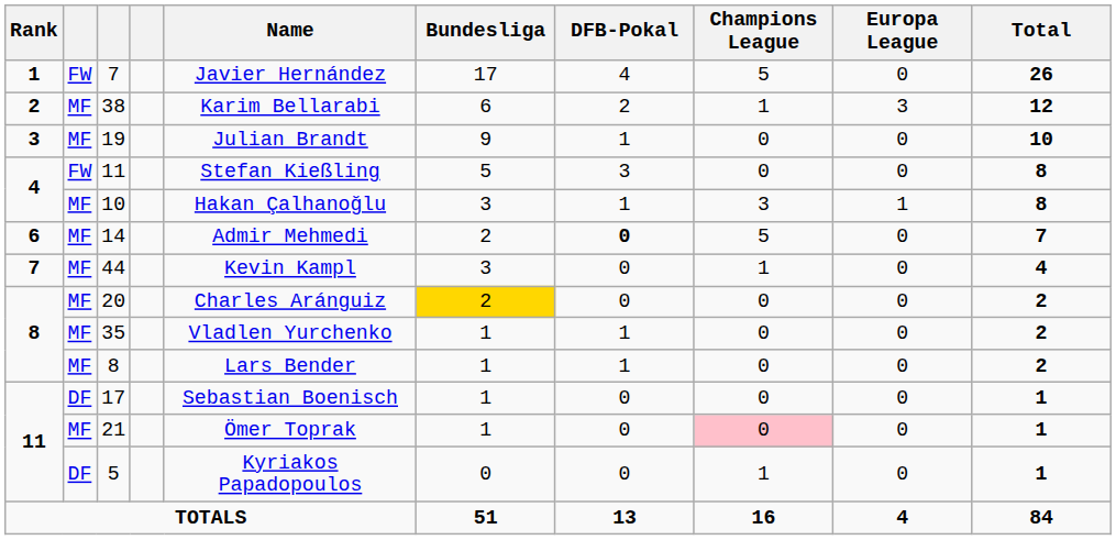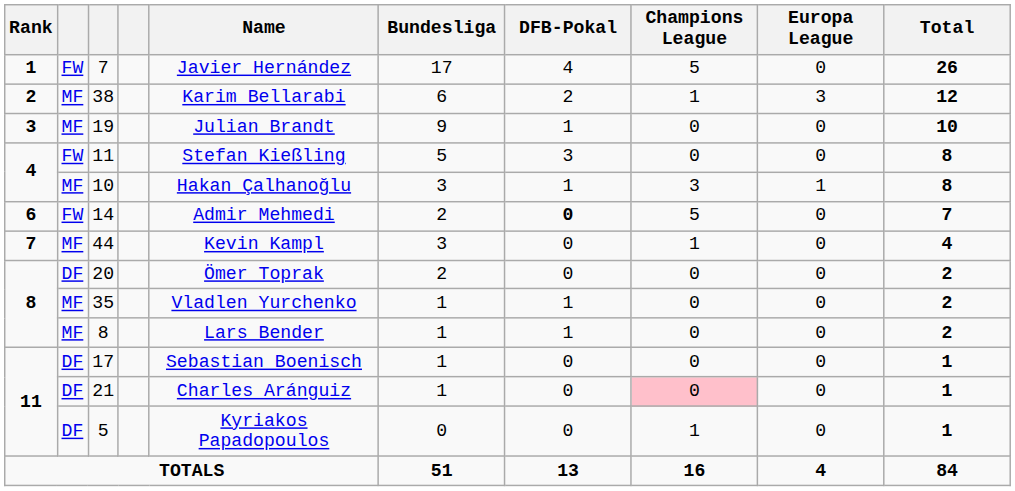 <table class="wikitable sortable" style="font-size: 95%; text-align: center;">
 <tr>
 <th width=15>Rank</th>
 <th width=15></th>
 <th width=15></th>
 <th width=15></th>
 <th width=150>Name</th>
 <th width=80>Bundesliga</th>
 <th width=80>DFB-Pokal</th>
 <th width=80>Champions League</th>
 <th width=80>Europa League</th>
 <th width=80>Total</th>
 </tr>
 <tr>
 <td><strong>1</strong></td>
 <td><a href='#'>FW</a></td>
 <td>7</td>
 <td></td>
 <td><a href='#'>Javier Hernández</a></td>
 <td>17</td>
 <td>4</td>
 <td>5</td>
 <td>0</td>
 <td><strong>26</strong></td>
 </tr>
 <tr>
 <td><strong>2</strong></td>
 <td><a href='#'>MF</a></td>
 <td>38</td>
 <td></td>
 <td><a href='#'>Karim Bellarabi</a></td>
 <td>6</td>
 <td>2</td>
 <td>1</td>
 <td>3</td>
 <td><strong>12</strong></td>
 </tr>
 <tr>
 <td><strong>3</strong></td>
 <td><a href='#'>MF</a></td>
 <td>19</td>
 <td></td>
 <td><a href='#'>Julian Brandt</a></td>
 <td>9</td>
 <td>1</td>
 <td>0</td>
 <td>0</td>
 <td><strong>10</strong></td>
 </tr>
 <tr>
 <td rowspan=2><strong>4</strong></td>
 <td><a href='#'>FW</a></td>
 <td>11</td>
 <td></td>
 <td><a href='#'>Stefan Kießling</a></td>
 <td>5</td>
 <td>3</td>
 <td>0</td>
 <td>0</td>
 <td><strong>8</strong></td>
 </tr>
 <tr>
 <td><a href='#'>MF</a></td>
 <td>10</td>
 <td></td>
 <td><a href='#'>Hakan Çalhanoğlu</a></td>
 <td>3</td>
 <td>1</td>
 <td>3</td>
 <td>1</td>
 <td><strong>8</strong></td>
 </tr>
 <tr>
 <td><strong>6</strong></td>
-<td><a href='#'>MF</a></td>
+<td><a href='#'>FW</a></td>
 <td>14</td>
 <td></td>
 <td><a href='#'>Admir Mehmedi</a></td>
 <td>2</td>
 <td><strong>0</strong></td>
 <td>5</td>
 <td>0</td>
 <td><strong>7</strong></td>
 </tr>
 <tr>
 <td><strong>7</strong></td>
 <td><a href='#'>MF</a></td>
 <td>44</td>
 <td></td>
 <td><a href='#'>Kevin Kampl</a></td>
 <td>3</td>
 <td>0</td>
 <td>1</td>
 <td>0</td>
 <td><strong>4</strong></td>
 </tr>
 <tr>
 <td rowspan=3><strong>8</strong></td>
-<td><a href='#'>MF</a></td>
+<td><a href='#'>DF</a></td>
 <td>20</td>
 <td></td>
-<td><a href='#'>Charles Aránguiz</a></td>
-<td style="background: gold;">2</td>
+<td><a href='#'>Ömer Toprak</a></td>
+<td>2</td>
 <td>0</td>
 <td>0</td>
 <td>0</td>
 <td><strong>2</strong></td>
 </tr>
 <tr>
 <td><a href='#'>MF</a></td>
 <td>35</td>
 <td></td>
 <td><a href='#'>Vladlen Yurchenko</a></td>
 <td>1</td>
 <td>1</td>
 <td>0</td>
 <td>0</td>
 <td><strong>2</strong></td>
 </tr>
 <tr>
 <td><a href='#'>MF</a></td>
 <td>8</td>
 <td></td>
 <td><a href='#'>Lars Bender</a></td>
 <td>1</td>
 <td>1</td>
 <td>0</td>
 <td>0</td>
 <td><strong>2</strong></td>
 </tr>
 <tr>
 <td rowspan=3><strong>11</strong></td>
 <td><a href='#'>DF</a></td>
 <td>17</td>
 <td></td>
 <td><a href='#'>Sebastian Boenisch</a></td>
 <td>1</td>
 <td>0</td>
 <td>0</td>
 <td>0</td>
 <td><strong>1</strong></td>
 </tr>
 <tr>
-<td><a href='#'>MF</a></td>
+<td><a href='#'>DF</a></td>
 <td>21</td>
 <td></td>
-<td><a href='#'>Ömer Toprak</a></td>
+<td><a href='#'>Charles Aránguiz</a></td>
 <td>1</td>
 <td>0</td>
 <td style="background: pink;">0</td>
 <td>0</td>
 <td><strong>1</strong></td>
 </tr>
 <tr>
 <td><a href='#'>DF</a></td>
 <td>5</td>
 <td></td>
 <td><a href='#'>Kyriakos Papadopoulos</a></td>
 <td>0</td>
 <td>0</td>
 <td>1</td>
 <td>0</td>
 <td><strong>1</strong></td>
 </tr>
 <tr>
 <td colspan=5><strong>TOTALS</strong></td>
 <td><strong>51</strong></td>
 <td><strong>13</strong></td>
 <td><strong>16</strong></td>
 <td><strong>4</strong></td>
 <td><strong>84</strong></td>
 </tr>
 </table>
